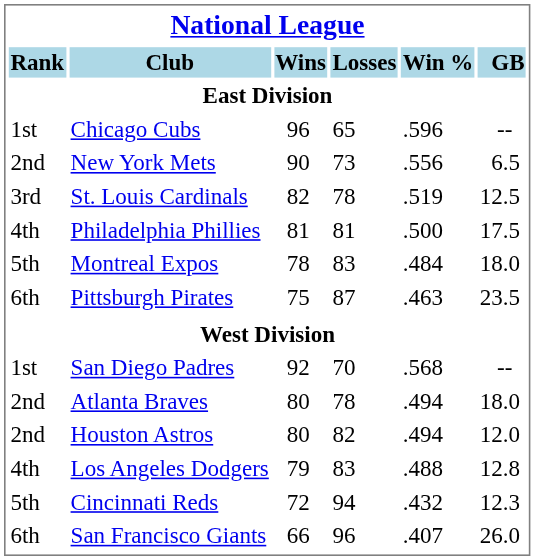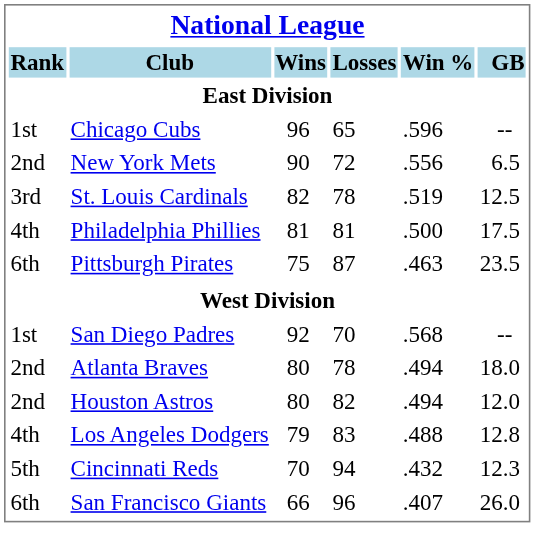 <table cellpadding="1" style="width:auto;font-size: 90%; border: 1px solid gray;">
 <tr align="center" style="font-size: larger;">
 <th colspan=6><a href='#'>National League</a></th>
 </tr>
 <tr style="background:lightblue;">
 <th>Rank</th>
 <th>Club</th>
 <th>Wins</th>
 <th>Losses</th>
 <th>Win %</th>
 <th>  GB</th>
 </tr>
 <tr align="center" style="vertical-align: middle;" style="background:lightblue;">
 <th colspan=6>East Division</th>
 </tr>
 <tr>
 <td>1st</td>
 <td><a href='#'>Chicago Cubs</a></td>
 <td>  96</td>
 <td>65</td>
 <td>.596</td>
 <td>   --</td>
 </tr>
 <tr>
 <td>2nd</td>
 <td><a href='#'>New York Mets</a></td>
 <td>  90</td>
-<td>73</td>
+<td>72</td>
 <td>.556</td>
 <td>  6.5</td>
 </tr>
 <tr>
 <td>3rd</td>
 <td><a href='#'>St. Louis Cardinals</a></td>
 <td>  82</td>
 <td>78</td>
 <td>.519</td>
 <td>12.5</td>
 </tr>
 <tr>
 <td>4th</td>
 <td><a href='#'>Philadelphia Phillies</a></td>
 <td>  81</td>
 <td>81</td>
 <td>.500</td>
 <td>17.5</td>
-</tr>
-<tr>
-<td>5th</td>
-<td><a href='#'>Montreal Expos</a></td>
-<td>  78</td>
-<td>83</td>
-<td>.484</td>
-<td>18.0</td>
 </tr>
 <tr>
 <td>6th</td>
 <td><a href='#'>Pittsburgh Pirates</a></td>
 <td>  75</td>
 <td>87</td>
 <td>.463</td>
 <td>23.5</td>
 </tr>
 <tr>
 </tr>
 <tr align="center" style="vertical-align: middle;" style="background:lightblue;">
 <th colspan=6>West Division</th>
 </tr>
 <tr>
 <td>1st</td>
 <td><a href='#'>San Diego Padres</a></td>
 <td>  92</td>
 <td>70</td>
 <td>.568</td>
 <td>   --</td>
 </tr>
 <tr>
 <td>2nd</td>
 <td><a href='#'>Atlanta Braves</a></td>
 <td>  80</td>
 <td>78</td>
 <td>.494</td>
 <td>18.0</td>
 </tr>
 <tr>
 <td>2nd</td>
 <td><a href='#'>Houston Astros</a></td>
 <td>  80</td>
 <td>82</td>
 <td>.494</td>
 <td>12.0</td>
 </tr>
 <tr>
 <td>4th</td>
 <td><a href='#'>Los Angeles Dodgers</a></td>
 <td>  79</td>
 <td>83</td>
 <td>.488</td>
 <td>12.8</td>
 </tr>
 <tr>
 <td>5th</td>
 <td><a href='#'>Cincinnati Reds</a></td>
-<td>  72</td>
+<td>  70</td>
 <td>94</td>
 <td>.432</td>
 <td>12.3</td>
 </tr>
 <tr>
 <td>6th</td>
 <td><a href='#'>San Francisco Giants</a></td>
 <td>  66</td>
 <td>96</td>
 <td>.407</td>
 <td>26.0</td>
 </tr>
 </table>
